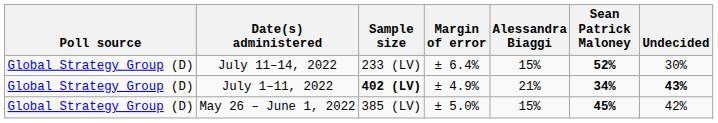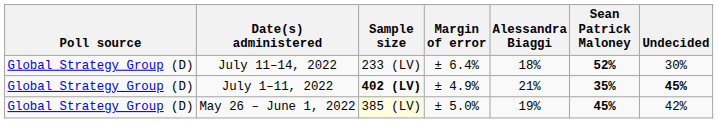 <table class="wikitable" style="font-size:90%;text-align:center;">
 <tr style="vertical-align:bottom">
 <th>Poll source</th>
 <th>Date(s)<br>administered</th>
 <th>Sample<br>size</th>
 <th>Margin<br>of error</th>
 <th style="width:60px;">Alessandra<br>Biaggi</th>
 <th style="width:60px;"><span>Sean Patrick</span><br>Maloney</th>
 <th>Undecided</th>
 </tr>
 <tr>
 <td style="text-align:left;"><a href='#'>Global Strategy Group</a> (D)</td>
 <td>July 11–14, 2022</td>
 <td>233 (LV)</td>
 <td>± 6.4%</td>
-<td>15%</td>
+<td>18%</td>
 <td><strong>52%</strong></td>
 <td>30%</td>
 </tr>
 <tr>
 <td style="text-align:left;"><a href='#'>Global Strategy Group</a> (D)</td>
 <td>July 1–11, 2022</td>
 <td><strong>402 (LV)</strong></td>
 <td>± 4.9%</td>
 <td>21%</td>
-<td><strong>34%</strong></td>
-<td><strong>43%</strong></td>
+<td><strong>35%</strong></td>
+<td><strong>45%</strong></td>
 </tr>
 <tr>
 <td style="text-align:left;"><a href='#'>Global Strategy Group</a> (D)</td>
 <td>May 26 – June 1, 2022</td>
-<td>385 (LV)</td>
+<td style="background: lightyellow;">385 (LV)</td>
 <td>± 5.0%</td>
-<td>15%</td>
+<td>19%</td>
 <td><strong>45%</strong></td>
 <td>42%</td>
 </tr>
 </table>
